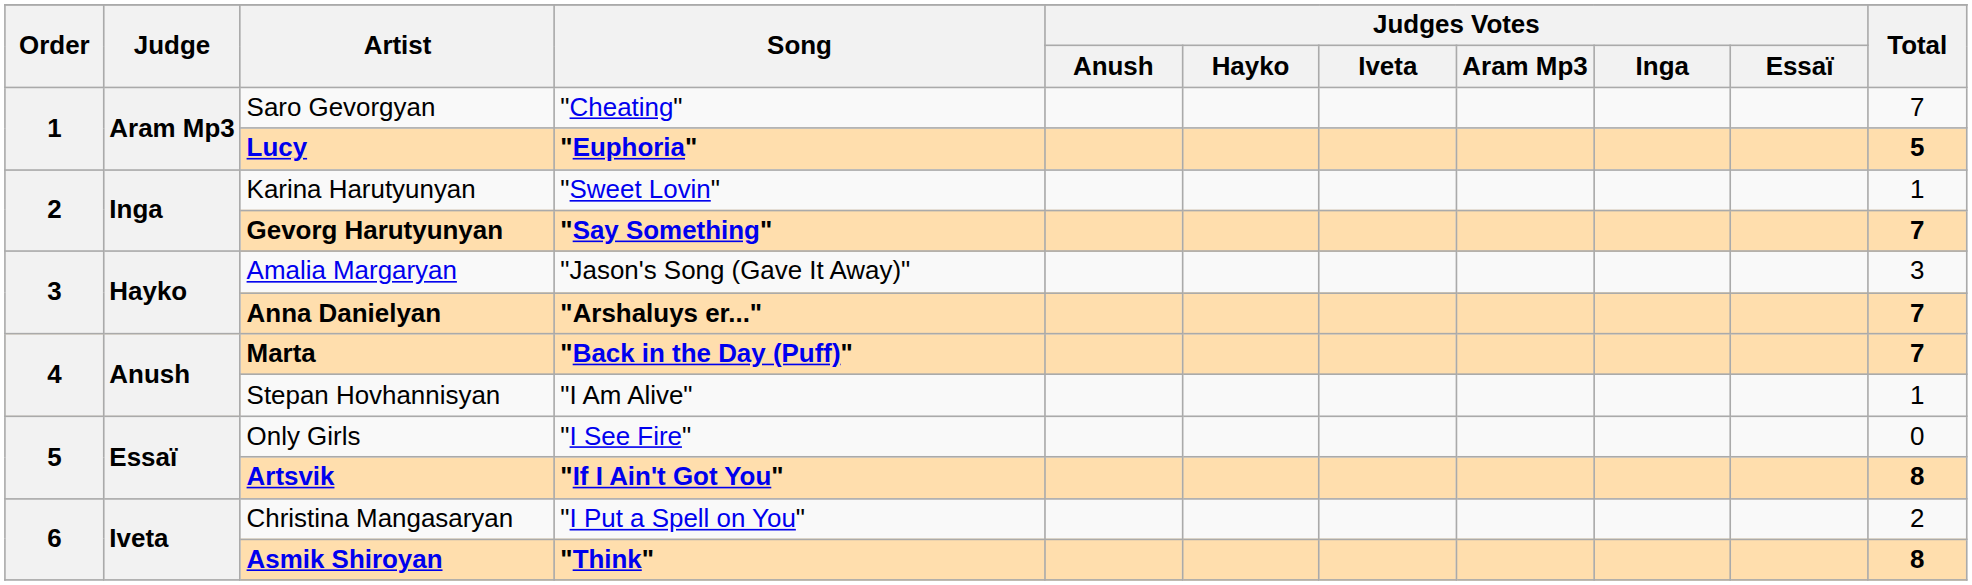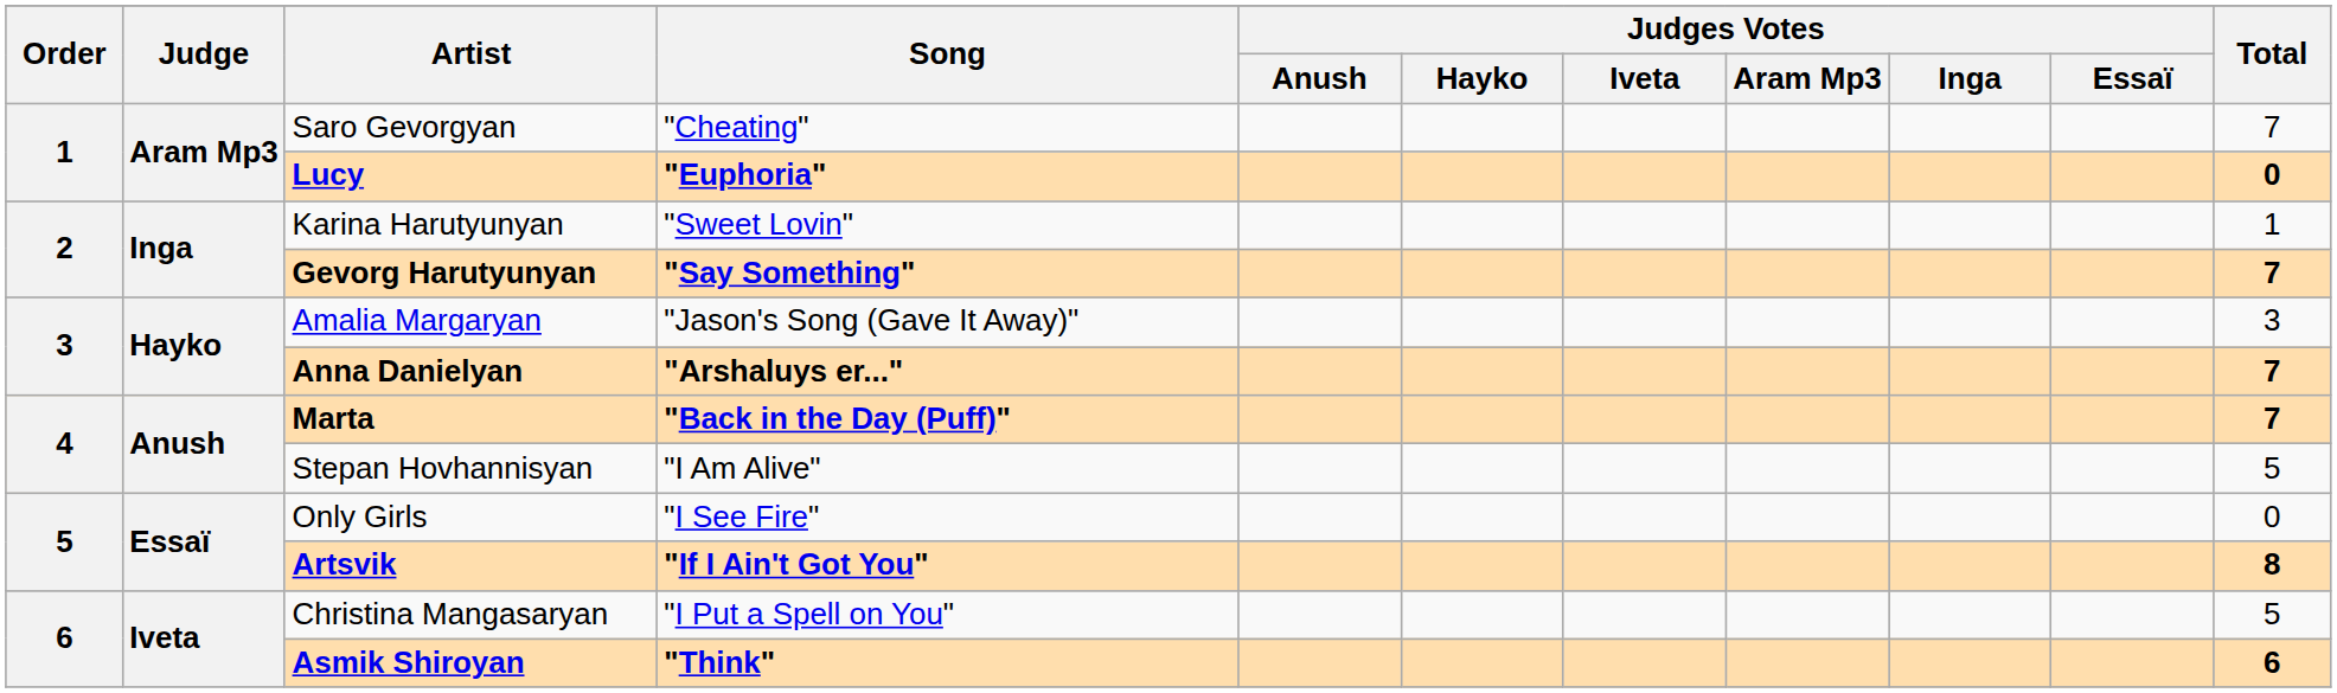 <table class="sortable wikitable plainrowheaders" style="margin: 1em auto 1em auto; text-align:center;">
 <tr>
 </tr>
 <tr>
 <th scope="col" rowspan="2" style="width:5%;">Order</th>
 <th scope="col" rowspan="2" style="width:7%;">Judge</th>
 <th scope="col" rowspan="2" style="width:16%;">Artist</th>
 <th scope="col" rowspan="2" style="width:25%;">Song</th>
 <th colspan="6" style="width:42%;">Judges Votes</th>
 <th scope="col" rowspan="2" style="width:5%;">Total</th>
 </tr>
 <tr>
 <th style="width:7%;">Anush</th>
 <th style="width:7%;">Hayko</th>
 <th style="width:7%;">Iveta</th>
 <th style="width:7%;">Aram Mp3</th>
 <th style="width:7%;">Inga</th>
 <th style="width:7%;">Essaï</th>
 </tr>
 <tr>
 <th scope="row" rowspan="2" style="text-align:center">1</th>
 <th scope="row" rowspan="2" style="text-align:left">Aram Mp3</th>
 <td style="text-align:left">Saro Gevorgyan</td>
 <td style="text-align:left">"<a href='#'>Cheating</a>"</td>
 <td></td>
 <td></td>
 <td></td>
 <td>  </td>
 <td></td>
 <td></td>
 <td>7</td>
 </tr>
 <tr style="background:navajowhite; font-weight:bold">
 <td style="text-align:left"><a href='#'>Lucy</a></td>
 <td style="text-align:left">"<a href='#'>Euphoria</a>"</td>
 <td></td>
 <td></td>
 <td></td>
 <td></td>
 <td></td>
 <td></td>
-<td>5</td>
+<td>0</td>
 </tr>
 <tr>
 <th scope="row" rowspan="2" style="text-align:center">2</th>
 <th scope="row" rowspan="2" style="text-align:left">Inga</th>
 <td style="text-align:left">Karina Harutyunyan</td>
 <td style="text-align:left">"<a href='#'>Sweet Lovin</a>"</td>
 <td></td>
 <td></td>
 <td></td>
 <td></td>
 <td></td>
 <td></td>
 <td>1</td>
 </tr>
 <tr style="background:navajowhite; font-weight:bold">
 <td style="text-align:left">Gevorg Harutyunyan</td>
 <td style="text-align:left">"<a href='#'>Say Something</a>"</td>
 <td></td>
 <td></td>
 <td></td>
 <td></td>
 <td>  </td>
 <td></td>
 <td>7</td>
 </tr>
 <tr>
 <th scope="row" rowspan="2" style="text-align:center">3</th>
 <th scope="row" rowspan="2" style="text-align:left">Hayko</th>
 <td style="text-align:left"><a href='#'>Amalia Margaryan</a></td>
 <td style="text-align:left">"Jason's Song (Gave It Away)"</td>
 <td></td>
 <td></td>
 <td></td>
 <td></td>
 <td></td>
 <td></td>
 <td>3</td>
 </tr>
 <tr style="background:navajowhite; font-weight:bold">
 <td style="text-align:left">Anna Danielyan</td>
 <td style="text-align:left">"Arshaluys er..."</td>
 <td></td>
 <td>  </td>
 <td></td>
 <td></td>
 <td></td>
 <td></td>
 <td>7</td>
 </tr>
 <tr style="background:navajowhite; font-weight:bold">
 <th scope="row" rowspan="2" style="text-align:center">4</th>
 <th scope="row" rowspan="2" style="text-align:left">Anush</th>
 <td style="text-align:left">Marta</td>
 <td style="text-align:left">"<a href='#'>Back in the Day (Puff)</a>"</td>
 <td>  </td>
 <td></td>
 <td></td>
 <td></td>
 <td></td>
 <td></td>
 <td>7</td>
 </tr>
 <tr>
 <td style="text-align:left">Stepan Hovhannisyan</td>
 <td style="text-align:left">"I Am Alive"</td>
 <td></td>
 <td></td>
 <td></td>
 <td></td>
 <td></td>
 <td></td>
-<td>1</td>
+<td>5</td>
 </tr>
 <tr>
 <th scope="row" rowspan="2" style="text-align:center">5</th>
 <th scope="row" rowspan="2" style="text-align:left">Essaï</th>
 <td style="text-align:left">Only Girls</td>
 <td style="text-align:left">"<a href='#'>I See Fire</a>"</td>
 <td></td>
 <td></td>
 <td></td>
 <td></td>
 <td></td>
 <td></td>
 <td>0</td>
 </tr>
 <tr style="background:navajowhite; font-weight:bold">
 <td style="text-align:left"><a href='#'>Artsvik</a></td>
 <td style="text-align:left">"<a href='#'>If I Ain't Got You</a>"</td>
 <td></td>
 <td></td>
 <td></td>
 <td></td>
 <td></td>
 <td>  </td>
 <td>8</td>
 </tr>
 <tr>
 <th scope="row" rowspan="2" style="text-align:center">6</th>
 <th scope="row" rowspan="2" style="text-align:left">Iveta</th>
 <td style="text-align:left">Christina Mangasaryan</td>
 <td style="text-align:left">"<a href='#'>I Put a Spell on You</a>"</td>
 <td></td>
 <td></td>
 <td></td>
 <td></td>
 <td></td>
 <td></td>
-<td>2</td>
+<td>5</td>
 </tr>
 <tr style="background:navajowhite; font-weight:bold">
 <td style="text-align:left"><a href='#'>Asmik Shiroyan</a></td>
 <td style="text-align:left">"<a href='#'>Think</a>"</td>
 <td></td>
 <td></td>
 <td>  </td>
 <td></td>
 <td></td>
 <td></td>
-<td>8</td>
+<td>6</td>
 </tr>
 </table>
